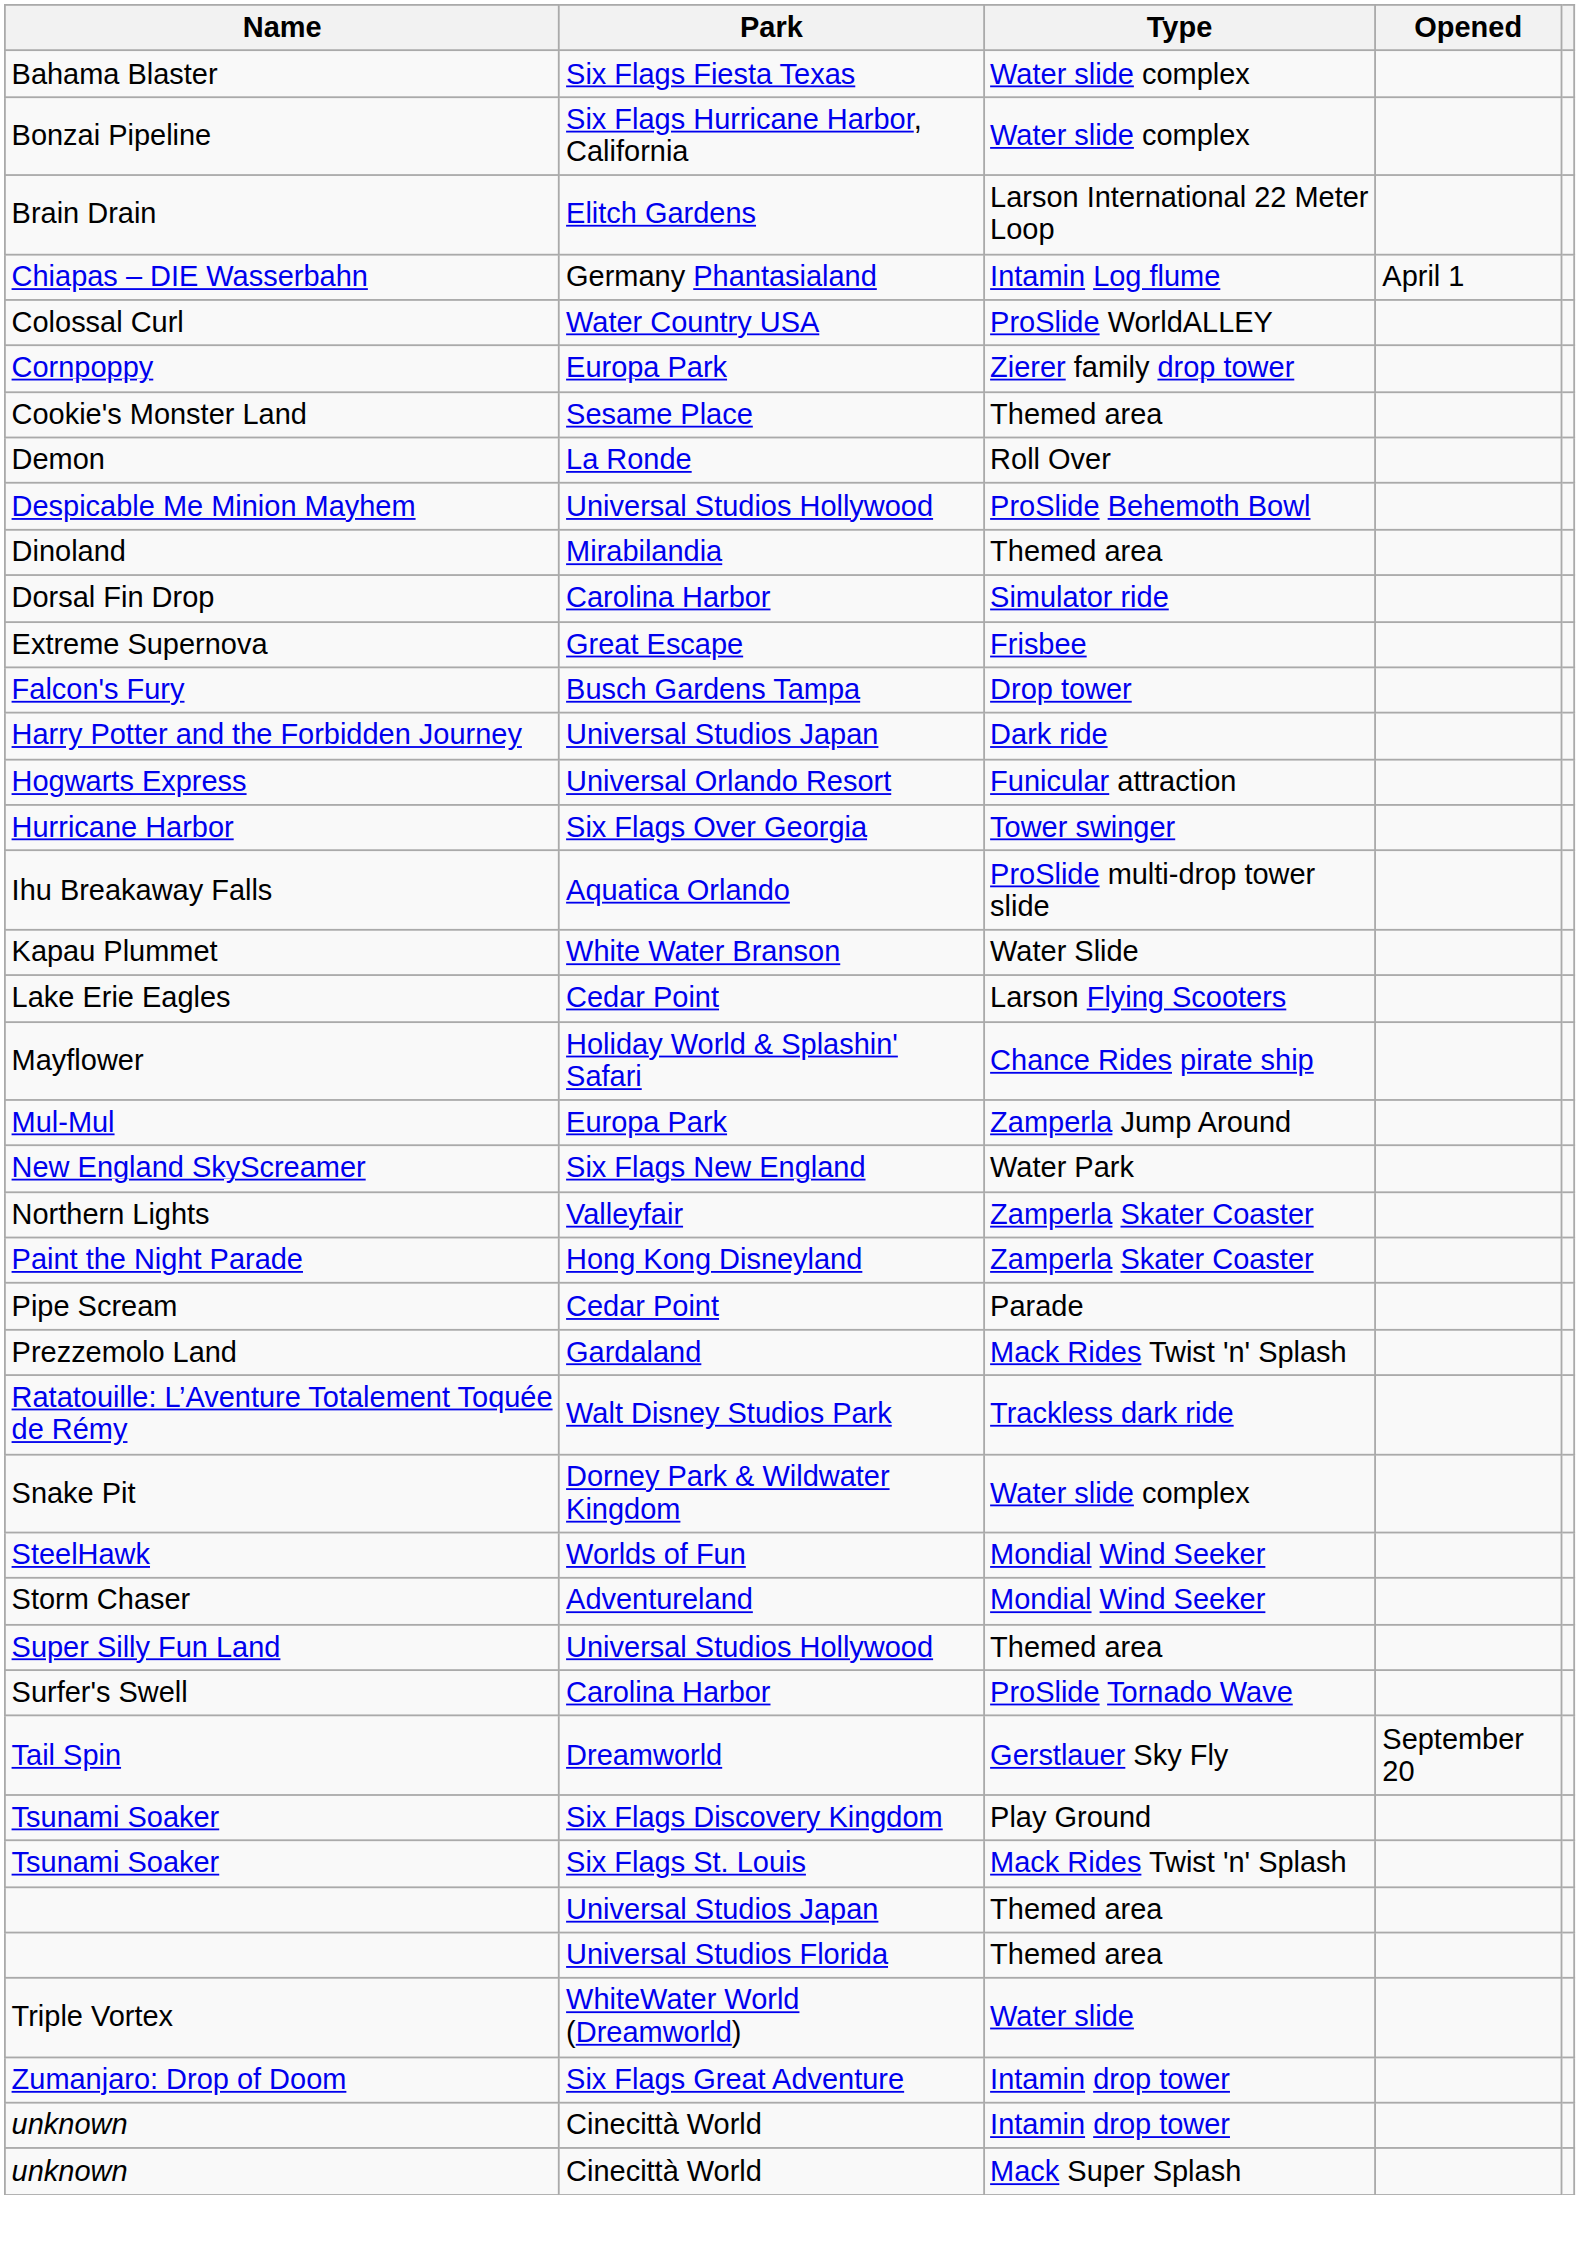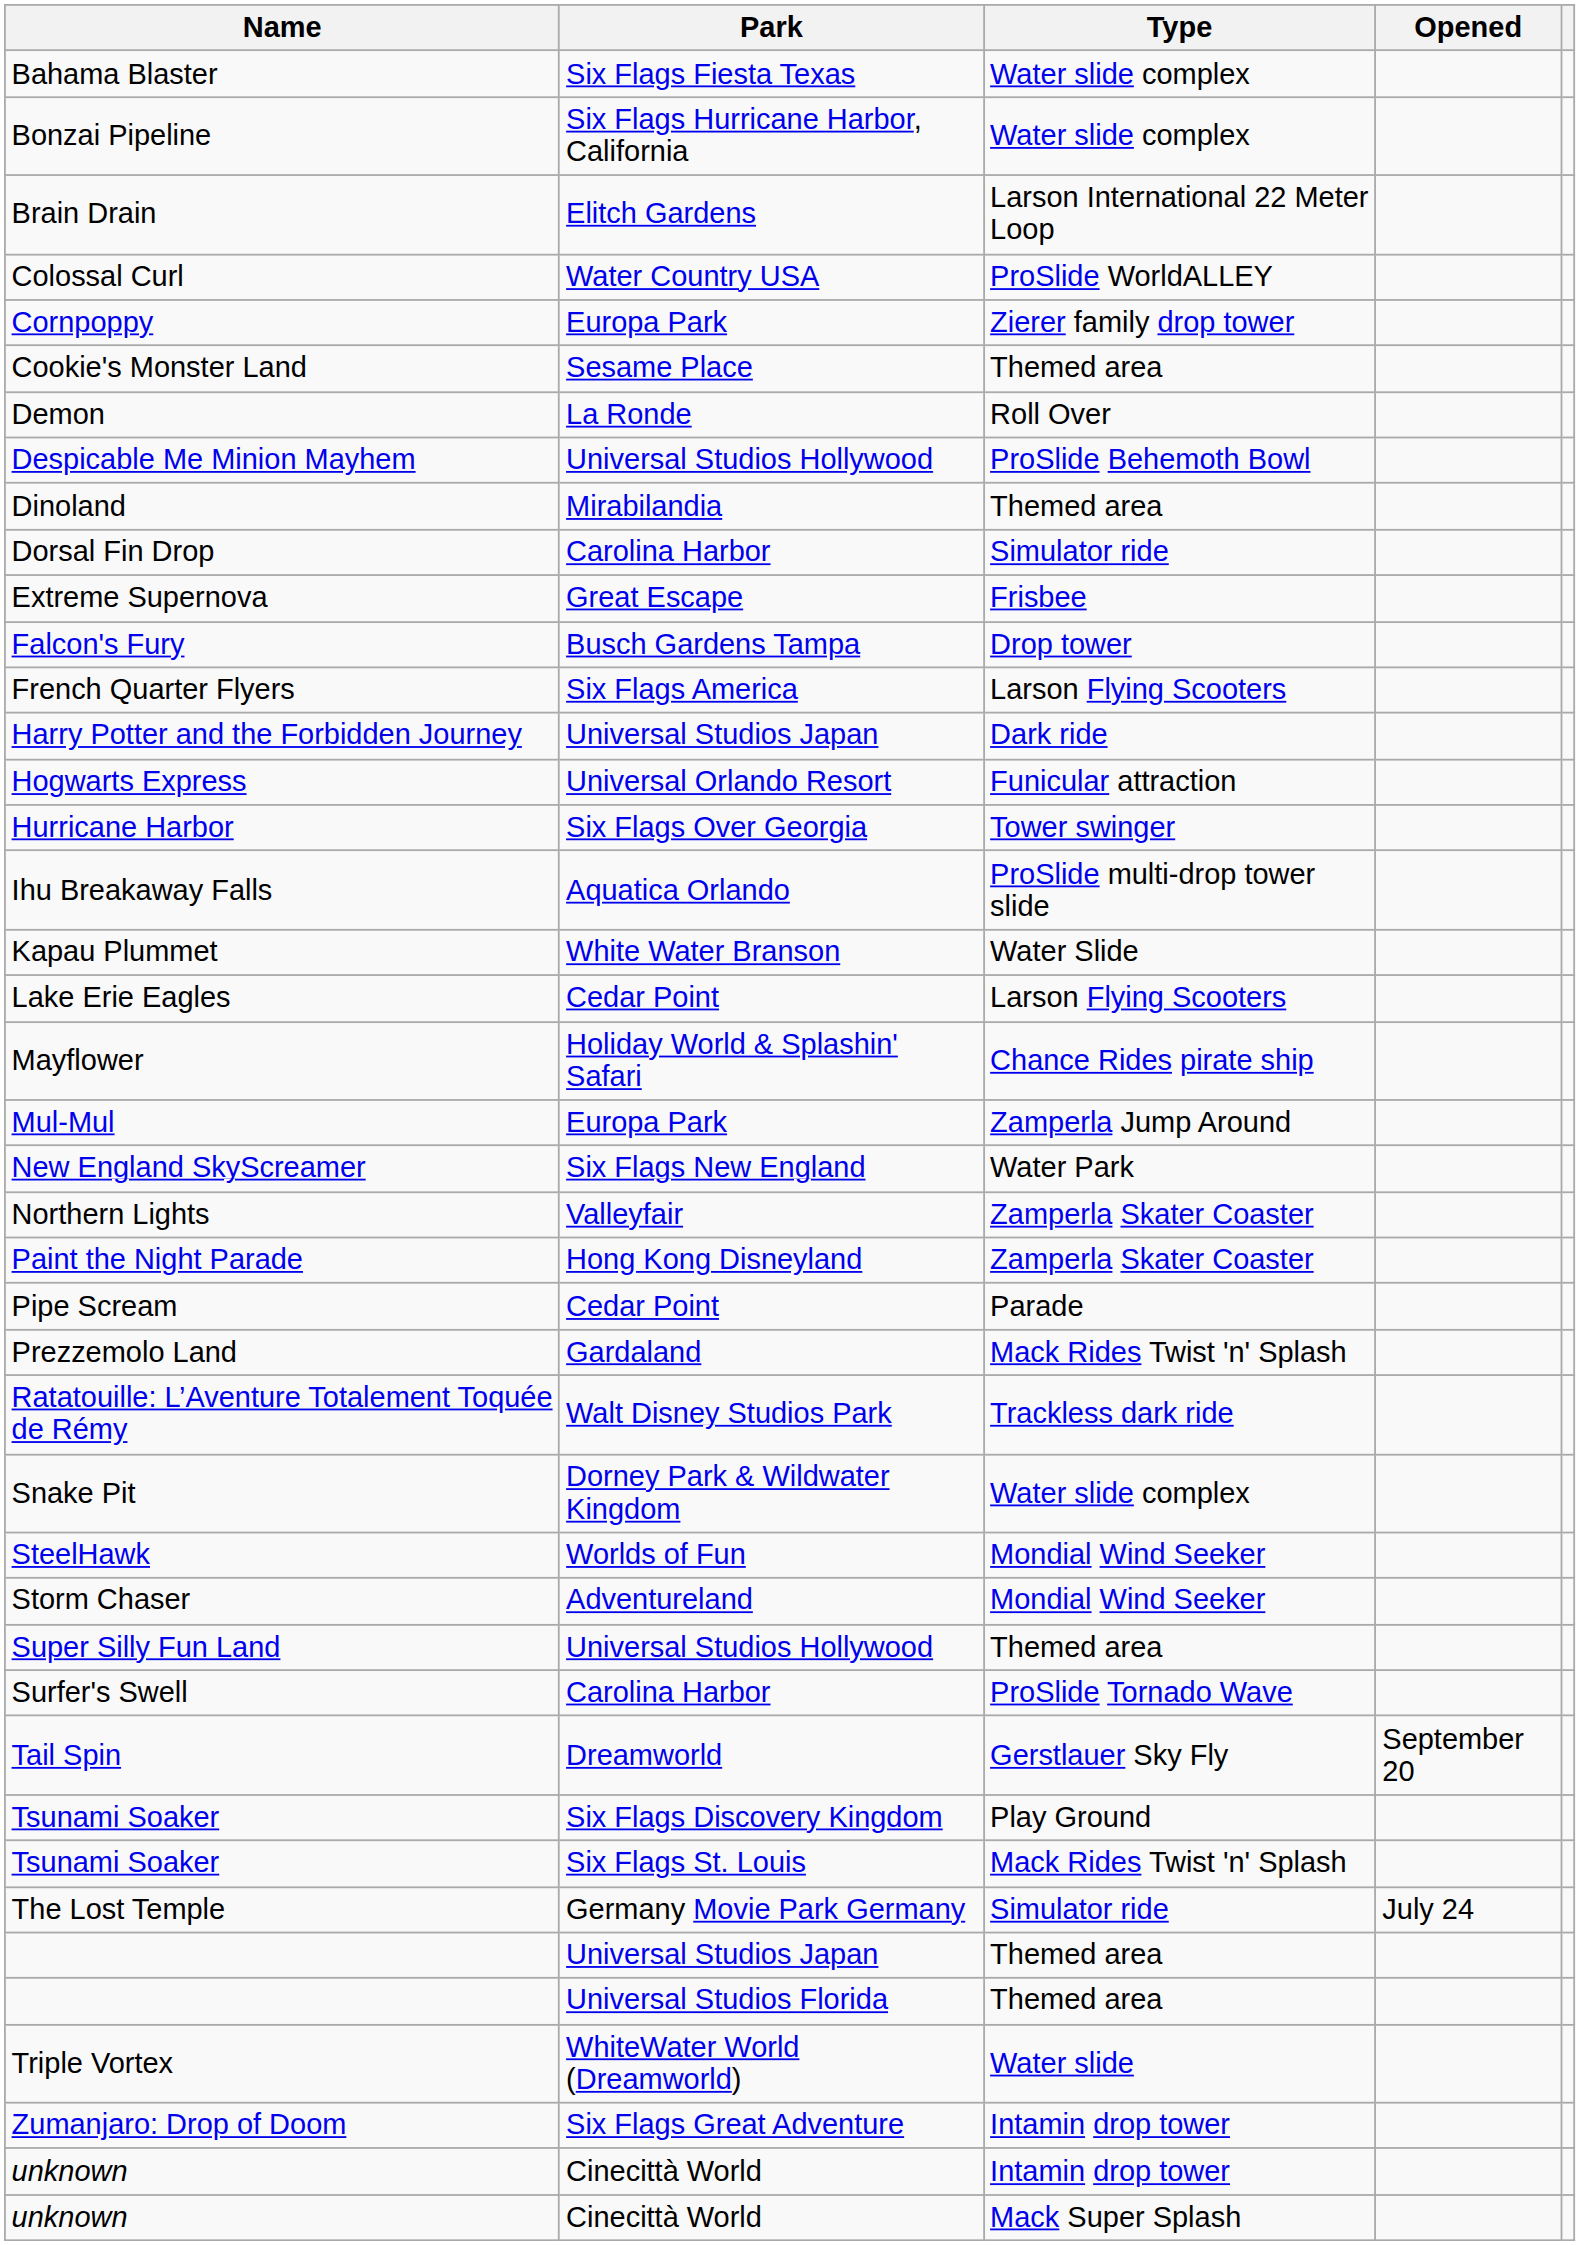 <table class="wikitable sortable">
 <tr>
 <th>Name</th>
 <th>Park</th>
 <th>Type</th>
 <th>Opened</th>
 <th class="unsortable"></th>
 </tr>
 <tr>
 <td>Bahama Blaster</td>
 <td><a href='#'>Six Flags Fiesta Texas</a></td>
 <td><a href='#'>Water slide</a> complex</td>
 <td></td>
 <td></td>
 </tr>
 <tr>
 <td>Bonzai Pipeline</td>
 <td><a href='#'>Six Flags Hurricane Harbor</a>, California</td>
 <td><a href='#'>Water slide</a> complex</td>
 <td></td>
 <td></td>
 </tr>
 <tr>
 <td>Brain Drain</td>
 <td><a href='#'>Elitch Gardens</a></td>
 <td>Larson International 22 Meter Loop</td>
 <td></td>
-<td></td>
-</tr>
-<tr>
-<td><a href='#'>Chiapas – DIE Wasserbahn</a></td>
-<td>Germany <a href='#'>Phantasialand</a></td>
-<td><a href='#'>Intamin</a> <a href='#'>Log flume</a></td>
-<td>April 1</td>
 <td></td>
 </tr>
 <tr>
 <td>Colossal Curl</td>
 <td><a href='#'>Water Country USA</a></td>
 <td><a href='#'>ProSlide</a> WorldALLEY</td>
 <td></td>
 <td></td>
 </tr>
 <tr>
 <td><a href='#'>Cornpoppy</a></td>
 <td><a href='#'>Europa Park</a></td>
 <td><a href='#'>Zierer</a> family <a href='#'>drop tower</a></td>
 <td></td>
 <td></td>
 </tr>
 <tr>
 <td>Cookie's Monster Land</td>
 <td><a href='#'>Sesame Place</a></td>
 <td>Themed area</td>
 <td></td>
 <td></td>
 </tr>
 <tr>
 <td>Demon</td>
 <td><a href='#'>La Ronde</a></td>
 <td>Roll Over</td>
 <td></td>
 <td></td>
 </tr>
 <tr>
 <td><a href='#'>Despicable Me Minion Mayhem</a></td>
 <td><a href='#'>Universal Studios Hollywood</a></td>
 <td><a href='#'>ProSlide</a> <a href='#'>Behemoth Bowl</a></td>
 <td></td>
 <td></td>
 </tr>
 <tr>
 <td>Dinoland</td>
 <td><a href='#'>Mirabilandia</a></td>
 <td>Themed area</td>
 <td></td>
 <td></td>
 </tr>
 <tr>
 <td>Dorsal Fin Drop</td>
 <td><a href='#'>Carolina Harbor</a></td>
 <td><a href='#'>Simulator ride</a></td>
 <td></td>
 <td></td>
 </tr>
 <tr>
 <td>Extreme Supernova</td>
 <td><a href='#'>Great Escape</a></td>
 <td><a href='#'>Frisbee</a></td>
 <td></td>
 <td></td>
 </tr>
 <tr>
 <td><a href='#'>Falcon's Fury</a></td>
 <td><a href='#'>Busch Gardens Tampa</a></td>
 <td><a href='#'>Drop tower</a></td>
+<td></td>
+<td></td>
+</tr>
+<tr>
+<td>French Quarter Flyers</td>
+<td><a href='#'>Six Flags America</a></td>
+<td>Larson <a href='#'>Flying Scooters</a></td>
 <td></td>
 <td></td>
 </tr>
 <tr>
 <td><a href='#'>Harry Potter and the Forbidden Journey</a></td>
 <td><a href='#'>Universal Studios Japan</a></td>
 <td><a href='#'>Dark ride</a></td>
 <td></td>
 <td></td>
 </tr>
 <tr>
 <td><a href='#'>Hogwarts Express</a></td>
 <td><a href='#'>Universal Orlando Resort</a></td>
 <td><a href='#'>Funicular</a> attraction</td>
 <td></td>
 <td></td>
 </tr>
 <tr>
 <td><a href='#'>Hurricane Harbor</a></td>
 <td><a href='#'>Six Flags Over Georgia</a></td>
 <td><a href='#'>Tower swinger</a></td>
 <td></td>
 <td></td>
 </tr>
 <tr>
 <td>Ihu Breakaway Falls</td>
 <td><a href='#'>Aquatica Orlando</a></td>
 <td><a href='#'>ProSlide</a> multi-drop tower slide</td>
 <td></td>
 <td></td>
 </tr>
 <tr>
 <td>Kapau Plummet</td>
 <td><a href='#'>White Water Branson</a></td>
 <td>Water Slide</td>
 <td></td>
 <td></td>
 </tr>
 <tr>
 <td>Lake Erie Eagles</td>
 <td><a href='#'>Cedar Point</a></td>
 <td>Larson <a href='#'>Flying Scooters</a></td>
 <td></td>
 <td></td>
 </tr>
 <tr>
 <td>Mayflower</td>
 <td><a href='#'>Holiday World & Splashin' Safari</a></td>
 <td><a href='#'>Chance Rides</a> <a href='#'>pirate ship</a></td>
 <td></td>
 <td></td>
 </tr>
 <tr>
 <td><a href='#'>Mul-Mul</a></td>
 <td><a href='#'>Europa Park</a></td>
 <td><a href='#'>Zamperla</a> Jump Around</td>
 <td></td>
 <td></td>
 </tr>
 <tr>
 <td><a href='#'>New England SkyScreamer</a></td>
 <td><a href='#'>Six Flags New England</a></td>
 <td>Water Park</td>
 <td></td>
 <td></td>
 </tr>
 <tr>
 <td>Northern Lights</td>
 <td><a href='#'>Valleyfair</a></td>
 <td><a href='#'>Zamperla</a> <a href='#'>Skater Coaster</a></td>
 <td></td>
 <td></td>
 </tr>
 <tr>
 <td><a href='#'>Paint the Night Parade</a></td>
 <td><a href='#'>Hong Kong Disneyland</a></td>
 <td><a href='#'>Zamperla</a> <a href='#'>Skater Coaster</a></td>
 <td></td>
 <td></td>
 </tr>
 <tr>
 <td>Pipe Scream</td>
 <td><a href='#'>Cedar Point</a></td>
 <td>Parade</td>
 <td></td>
 <td></td>
 </tr>
 <tr>
 <td>Prezzemolo Land</td>
 <td><a href='#'>Gardaland</a></td>
 <td><a href='#'>Mack Rides</a> Twist 'n' Splash</td>
 <td></td>
 <td></td>
 </tr>
 <tr>
 <td><a href='#'>Ratatouille: L’Aventure Totalement Toquée de Rémy</a></td>
 <td><a href='#'>Walt Disney Studios Park</a></td>
 <td><a href='#'>Trackless dark ride</a></td>
 <td></td>
 <td></td>
 </tr>
 <tr>
 <td>Snake Pit</td>
 <td><a href='#'>Dorney Park & Wildwater Kingdom</a></td>
 <td><a href='#'>Water slide</a> complex</td>
 <td></td>
 <td></td>
 </tr>
 <tr>
 <td><a href='#'>SteelHawk</a></td>
 <td><a href='#'>Worlds of Fun</a></td>
 <td><a href='#'>Mondial</a> <a href='#'>Wind Seeker</a></td>
 <td></td>
 <td></td>
 </tr>
 <tr>
 <td>Storm Chaser</td>
 <td><a href='#'>Adventureland</a></td>
 <td><a href='#'>Mondial</a> <a href='#'>Wind Seeker</a></td>
 <td></td>
 <td></td>
 </tr>
 <tr>
 <td><a href='#'>Super Silly Fun Land</a></td>
 <td><a href='#'>Universal Studios Hollywood</a></td>
 <td>Themed area</td>
 <td></td>
 <td></td>
 </tr>
 <tr>
 <td>Surfer's Swell</td>
 <td><a href='#'>Carolina Harbor</a></td>
 <td><a href='#'>ProSlide</a> <a href='#'>Tornado Wave</a></td>
 <td></td>
 <td></td>
 </tr>
 <tr>
 <td><a href='#'>Tail Spin</a></td>
 <td><a href='#'>Dreamworld</a></td>
 <td><a href='#'>Gerstlauer</a> Sky Fly</td>
 <td>September 20</td>
 <td></td>
 </tr>
 <tr>
 <td><a href='#'>Tsunami Soaker</a></td>
 <td><a href='#'>Six Flags Discovery Kingdom</a></td>
 <td>Play Ground</td>
 <td></td>
 <td></td>
 </tr>
 <tr>
 <td><a href='#'>Tsunami Soaker</a></td>
 <td><a href='#'>Six Flags St. Louis</a></td>
 <td><a href='#'>Mack Rides</a> Twist 'n' Splash</td>
 <td></td>
 <td></td>
 </tr>
 <tr>
+<td>The Lost Temple</td>
+<td>Germany <a href='#'>Movie Park Germany</a></td>
+<td><a href='#'>Simulator ride</a></td>
+<td>July 24</td>
+<td></td>
+</tr>
+<tr>
 <td></td>
 <td><a href='#'>Universal Studios Japan</a></td>
 <td>Themed area</td>
 <td></td>
 <td></td>
 </tr>
 <tr>
 <td></td>
 <td><a href='#'>Universal Studios Florida</a></td>
 <td>Themed area</td>
 <td></td>
 <td></td>
 </tr>
 <tr>
 <td>Triple Vortex</td>
 <td><a href='#'>WhiteWater World</a> (<a href='#'>Dreamworld</a>)</td>
 <td><a href='#'>Water slide</a></td>
 <td></td>
 <td></td>
 </tr>
 <tr>
 <td><a href='#'>Zumanjaro: Drop of Doom</a></td>
 <td><a href='#'>Six Flags Great Adventure</a></td>
 <td><a href='#'>Intamin</a> <a href='#'>drop tower</a></td>
 <td></td>
 <td></td>
 </tr>
 <tr>
 <td><em>unknown</em></td>
 <td>Cinecittà World</td>
 <td><a href='#'>Intamin</a> <a href='#'>drop tower</a></td>
 <td></td>
 <td></td>
 </tr>
 <tr>
 <td><em>unknown</em></td>
 <td>Cinecittà World</td>
 <td><a href='#'>Mack</a> Super Splash</td>
 <td></td>
 <td></td>
 </tr>
 </table>
